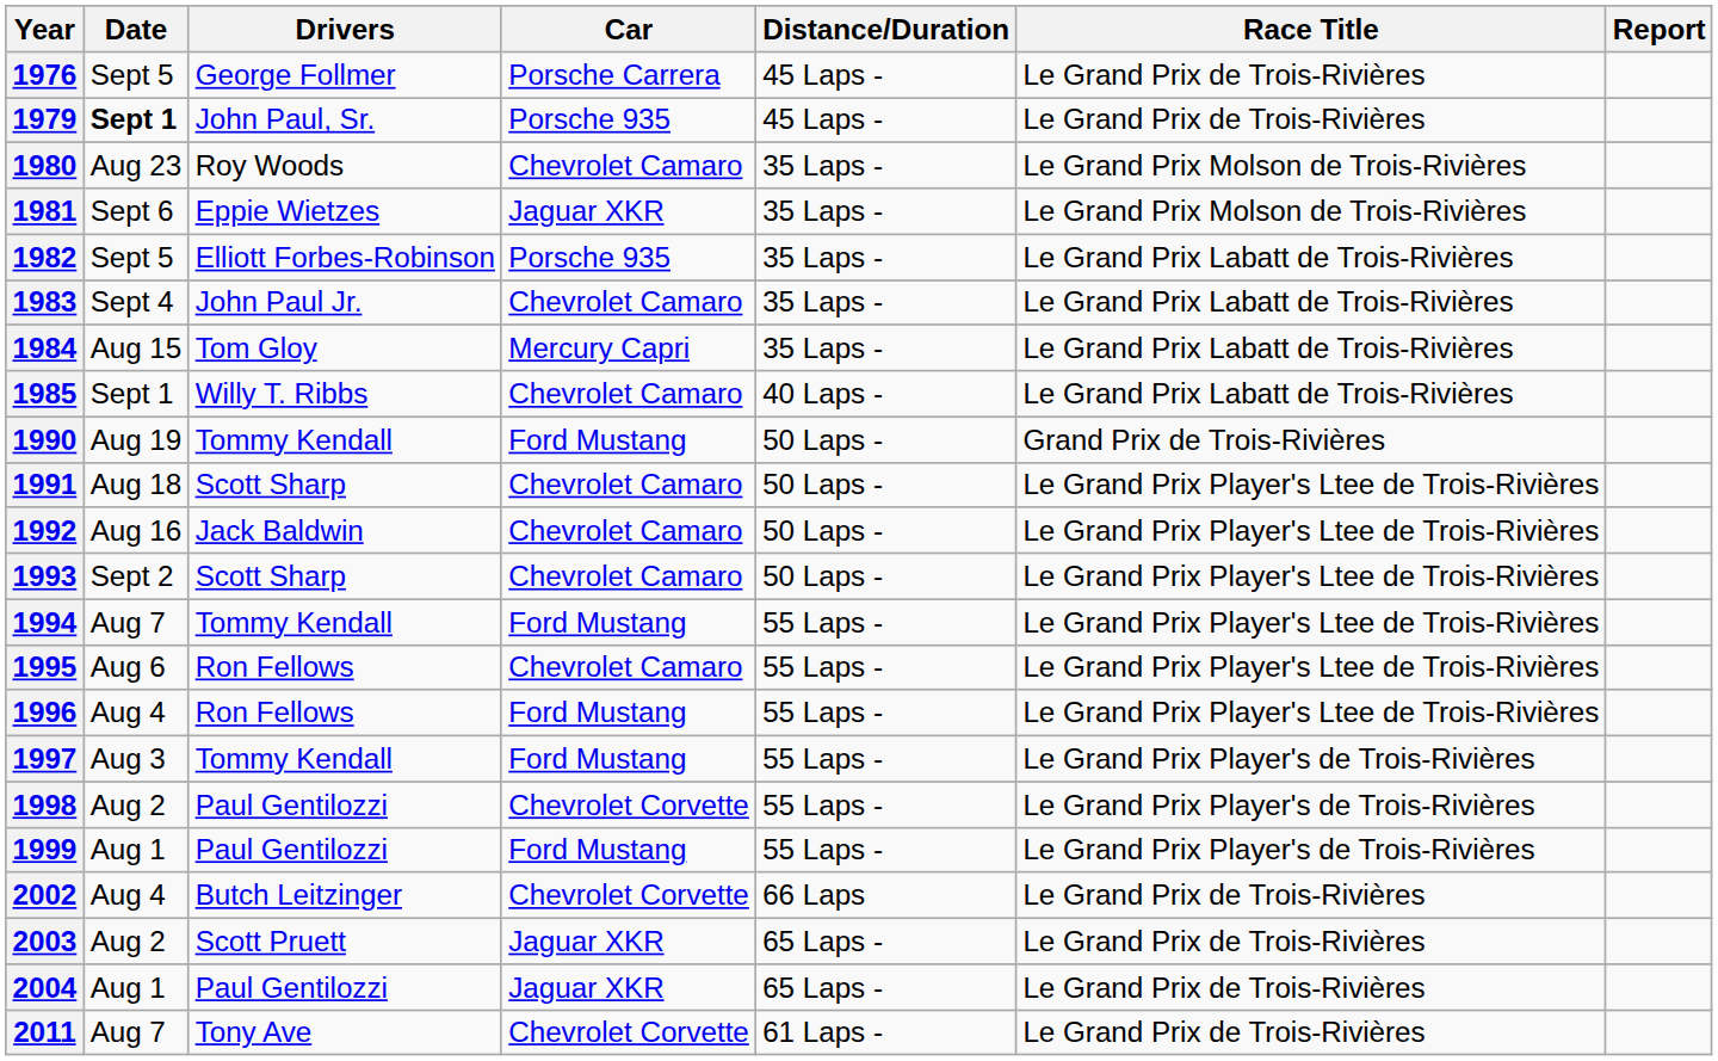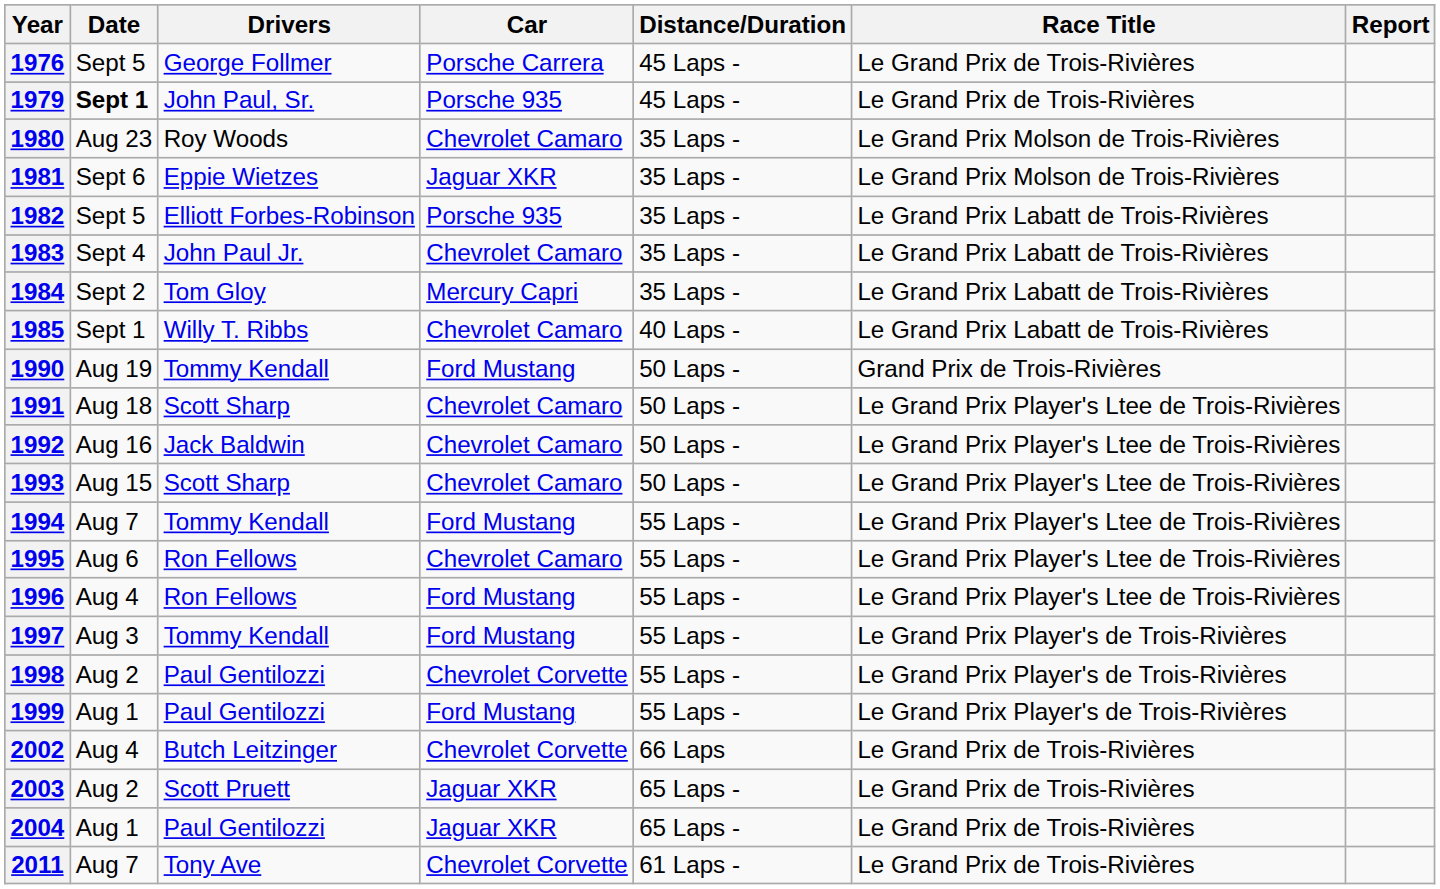 <table class="sortable wikitable" style="font-size: 90%;">
 <tr>
 <th>Year</th>
 <th>Date</th>
 <th>Drivers</th>
 <th>Car</th>
 <th>Distance/Duration</th>
 <th>Race Title</th>
 <th>Report</th>
 </tr>
 <tr>
 <th><a href='#'>1976</a></th>
 <td>Sept 5</td>
 <td> <a href='#'>George Follmer</a></td>
 <td><a href='#'>Porsche Carrera</a></td>
 <td>45 Laps - </td>
 <td>Le Grand Prix de Trois-Rivières</td>
 <td></td>
 </tr>
 <tr>
 <th><a href='#'>1979</a></th>
 <td><strong>Sept 1</strong></td>
 <td> <a href='#'>John Paul, Sr.</a></td>
 <td><a href='#'>Porsche 935</a></td>
 <td>45 Laps - </td>
 <td>Le Grand Prix de Trois-Rivières</td>
 <td></td>
 </tr>
 <tr>
 <th><a href='#'>1980</a></th>
 <td>Aug 23</td>
 <td> Roy Woods</td>
 <td><a href='#'>Chevrolet Camaro</a></td>
 <td>35 Laps - </td>
 <td>Le Grand Prix Molson de Trois-Rivières</td>
 <td></td>
 </tr>
 <tr>
 <th><a href='#'>1981</a></th>
 <td>Sept 6</td>
 <td> <a href='#'>Eppie Wietzes</a></td>
 <td><a href='#'>Jaguar XKR</a></td>
 <td>35 Laps - </td>
 <td>Le Grand Prix Molson de Trois-Rivières</td>
 <td></td>
 </tr>
 <tr>
 <th><a href='#'>1982</a></th>
 <td>Sept 5</td>
 <td> <a href='#'>Elliott Forbes-Robinson</a></td>
 <td><a href='#'>Porsche 935</a></td>
 <td>35 Laps - </td>
 <td>Le Grand Prix Labatt de Trois-Rivières</td>
 <td></td>
 </tr>
 <tr>
 <th><a href='#'>1983</a></th>
 <td>Sept 4</td>
 <td> <a href='#'>John Paul Jr.</a></td>
 <td><a href='#'>Chevrolet Camaro</a></td>
 <td>35 Laps - </td>
 <td>Le Grand Prix Labatt de Trois-Rivières</td>
 <td></td>
 </tr>
 <tr>
 <th><a href='#'>1984</a></th>
-<td>Aug 15</td>
+<td>Sept 2</td>
 <td> <a href='#'>Tom Gloy</a></td>
 <td><a href='#'>Mercury Capri</a></td>
 <td>35 Laps - </td>
 <td>Le Grand Prix Labatt de Trois-Rivières</td>
 <td></td>
 </tr>
 <tr>
 <th><a href='#'>1985</a></th>
 <td>Sept 1</td>
 <td> <a href='#'>Willy T. Ribbs</a></td>
 <td><a href='#'>Chevrolet Camaro</a></td>
 <td>40 Laps - </td>
 <td>Le Grand Prix Labatt de Trois-Rivières</td>
 <td></td>
 </tr>
 <tr>
 <th><a href='#'>1990</a></th>
 <td>Aug 19</td>
 <td> <a href='#'>Tommy Kendall</a></td>
 <td><a href='#'>Ford Mustang</a></td>
 <td>50 Laps - </td>
 <td>Grand Prix de Trois-Rivières</td>
 <td></td>
 </tr>
 <tr>
 <th><a href='#'>1991</a></th>
 <td>Aug 18</td>
 <td> <a href='#'>Scott Sharp</a></td>
 <td><a href='#'>Chevrolet Camaro</a></td>
 <td>50 Laps - </td>
 <td>Le Grand Prix Player's Ltee de Trois-Rivières</td>
 <td></td>
 </tr>
 <tr>
 <th><a href='#'>1992</a></th>
 <td>Aug 16</td>
 <td> <a href='#'>Jack Baldwin</a></td>
 <td><a href='#'>Chevrolet Camaro</a></td>
 <td>50 Laps - </td>
 <td>Le Grand Prix Player's Ltee de Trois-Rivières</td>
 <td></td>
 </tr>
 <tr>
 <th><a href='#'>1993</a></th>
-<td>Sept 2</td>
+<td>Aug 15</td>
 <td> <a href='#'>Scott Sharp</a></td>
 <td><a href='#'>Chevrolet Camaro</a></td>
 <td>50 Laps - </td>
 <td>Le Grand Prix Player's Ltee de Trois-Rivières</td>
 <td></td>
 </tr>
 <tr>
 <th><a href='#'>1994</a></th>
 <td>Aug 7</td>
 <td> <a href='#'>Tommy Kendall</a></td>
 <td><a href='#'>Ford Mustang</a></td>
 <td>55 Laps - </td>
 <td>Le Grand Prix Player's Ltee de Trois-Rivières</td>
 <td></td>
 </tr>
 <tr>
 <th><a href='#'>1995</a></th>
 <td>Aug 6</td>
 <td> <a href='#'>Ron Fellows</a></td>
 <td><a href='#'>Chevrolet Camaro</a></td>
 <td>55 Laps  - </td>
 <td>Le Grand Prix Player's Ltee de Trois-Rivières</td>
 <td></td>
 </tr>
 <tr>
 <th><a href='#'>1996</a></th>
 <td>Aug 4</td>
 <td> <a href='#'>Ron Fellows</a></td>
 <td><a href='#'>Ford Mustang</a></td>
 <td>55 Laps  - </td>
 <td>Le Grand Prix Player's Ltee de Trois-Rivières</td>
 <td></td>
 </tr>
 <tr>
 <th><a href='#'>1997</a></th>
 <td>Aug 3</td>
 <td> <a href='#'>Tommy Kendall</a></td>
 <td><a href='#'>Ford Mustang</a></td>
 <td>55 Laps  - </td>
 <td>Le Grand Prix Player's de Trois-Rivières</td>
 <td></td>
 </tr>
 <tr>
 <th><a href='#'>1998</a></th>
 <td>Aug 2</td>
 <td> <a href='#'>Paul Gentilozzi</a></td>
 <td><a href='#'>Chevrolet Corvette</a></td>
 <td>55 Laps  - </td>
 <td>Le Grand Prix Player's de Trois-Rivières</td>
 <td></td>
 </tr>
 <tr>
 <th><a href='#'>1999</a></th>
 <td>Aug 1</td>
 <td> <a href='#'>Paul Gentilozzi</a></td>
 <td><a href='#'>Ford Mustang</a></td>
 <td>55 Laps  - </td>
 <td>Le Grand Prix Player's de Trois-Rivières</td>
 <td></td>
 </tr>
 <tr>
 <th><a href='#'>2002</a></th>
 <td>Aug 4</td>
 <td> <a href='#'>Butch Leitzinger</a></td>
 <td><a href='#'>Chevrolet Corvette</a></td>
 <td>66 Laps</td>
 <td>Le Grand Prix de Trois-Rivières</td>
 <td></td>
 </tr>
 <tr>
 <th><a href='#'>2003</a></th>
 <td>Aug 2</td>
 <td> <a href='#'>Scott Pruett</a></td>
 <td><a href='#'>Jaguar XKR</a></td>
 <td>65 Laps - </td>
 <td>Le Grand Prix de Trois-Rivières</td>
 <td></td>
 </tr>
 <tr>
 <th><a href='#'>2004</a></th>
 <td>Aug 1</td>
 <td> <a href='#'>Paul Gentilozzi</a></td>
 <td><a href='#'>Jaguar XKR</a></td>
 <td>65 Laps - </td>
 <td>Le Grand Prix de Trois-Rivières</td>
 <td></td>
 </tr>
 <tr>
 <th><a href='#'>2011</a></th>
 <td>Aug 7</td>
 <td> <a href='#'>Tony Ave</a></td>
 <td><a href='#'>Chevrolet Corvette</a></td>
 <td>61 Laps - </td>
 <td>Le Grand Prix de Trois-Rivières</td>
 <td></td>
 </tr>
 </table>
